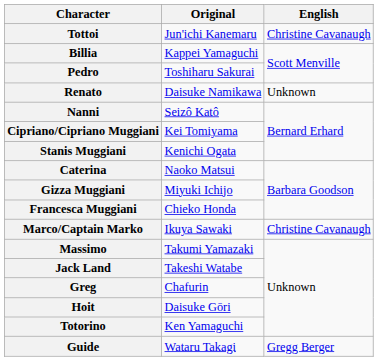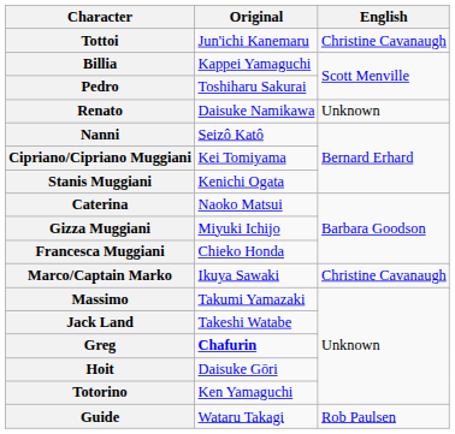 <table class="wikitable">
 <tr>
 <th>Character</th>
 <th>Original</th>
 <th>English</th>
 </tr>
 <tr>
 <th>Tottoi</th>
 <td><a href='#'>Jun'ichi Kanemaru</a></td>
 <td><a href='#'>Christine Cavanaugh</a></td>
 </tr>
 <tr>
 <th>Billia</th>
 <td><a href='#'>Kappei Yamaguchi</a></td>
 <td rowspan="2"><a href='#'>Scott Menville</a></td>
 </tr>
 <tr>
 <th>Pedro</th>
 <td><a href='#'>Toshiharu Sakurai</a></td>
 </tr>
 <tr>
 <th>Renato</th>
 <td><a href='#'>Daisuke Namikawa</a></td>
 <td>Unknown</td>
 </tr>
 <tr>
 <th>Nanni</th>
 <td><a href='#'>Seizô Katô</a></td>
 <td rowspan="3"><a href='#'>Bernard Erhard</a></td>
 </tr>
 <tr>
 <th>Cipriano/Cipriano Muggiani</th>
 <td><a href='#'>Kei Tomiyama</a></td>
 </tr>
 <tr>
 <th>Stanis Muggiani</th>
 <td><a href='#'>Kenichi Ogata</a></td>
 </tr>
 <tr>
 <th>Caterina</th>
 <td><a href='#'>Naoko Matsui</a></td>
 <td rowspan="3"><a href='#'>Barbara Goodson</a></td>
 </tr>
 <tr>
 <th>Gizza Muggiani</th>
 <td><a href='#'>Miyuki Ichijo</a></td>
 </tr>
 <tr>
 <th>Francesca Muggiani</th>
 <td><a href='#'>Chieko Honda</a></td>
 </tr>
 <tr>
 <th>Marco/Captain Marko</th>
 <td><a href='#'>Ikuya Sawaki</a></td>
 <td><a href='#'>Christine Cavanaugh</a></td>
 </tr>
 <tr>
 <th>Massimo</th>
 <td><a href='#'>Takumi Yamazaki</a></td>
 <td rowspan="5">Unknown</td>
 </tr>
 <tr>
 <th>Jack Land</th>
 <td><a href='#'>Takeshi Watabe</a></td>
 </tr>
 <tr>
 <th>Greg</th>
-<td><a href='#'>Chafurin</a></td>
+<td><strong><a href='#'>Chafurin</a></strong></td>
 </tr>
 <tr>
 <th>Hoit</th>
 <td><a href='#'>Daisuke Gōri</a></td>
 </tr>
 <tr>
 <th>Totorino</th>
 <td><a href='#'>Ken Yamaguchi</a></td>
 </tr>
 <tr>
 <th>Guide</th>
 <td><a href='#'>Wataru Takagi</a></td>
-<td><a href='#'>Gregg Berger</a></td>
+<td><a href='#'>Rob Paulsen</a></td>
 </tr>
 </table>
